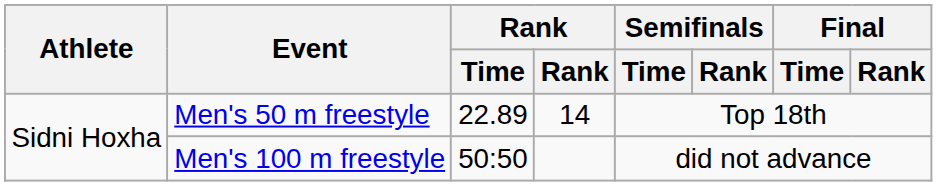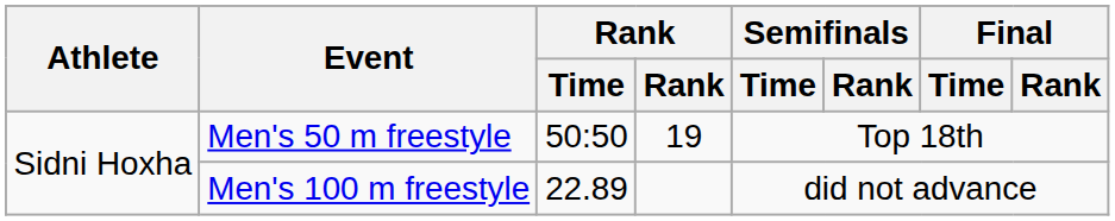 <table class=wikitable style="font-size:90%">
 <tr>
 <th rowspan="2">Athlete</th>
 <th rowspan="2">Event</th>
 <th colspan="2">Rank</th>
 <th colspan="2">Semifinals</th>
 <th colspan="2">Final</th>
 </tr>
 <tr>
 <th>Time</th>
 <th>Rank</th>
 <th>Time</th>
 <th>Rank</th>
 <th>Time</th>
 <th>Rank</th>
 </tr>
 <tr>
 <td rowspan="2">Sidni Hoxha</td>
 <td><a href='#'>Men's 50 m freestyle</a></td>
-<td align=center>22.89</td>
-<td align=center>14</td>
+<td align=center>50:50</td>
+<td align=center>19</td>
 <td align=center colspan=4>Top 18th</td>
 </tr>
 <tr>
 <td><a href='#'>Men's 100 m freestyle</a></td>
-<td align=center>50:50</td>
+<td align=center>22.89</td>
 <td align=center></td>
 <td align=center colspan=4>did not advance</td>
 </tr>
 </table>
